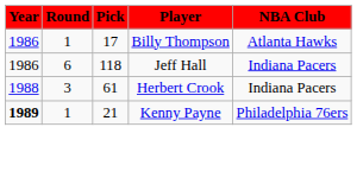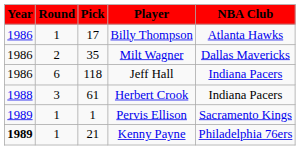 <table class="wikitable" style="text-align:center">
 <tr>
 <th style="background:red; color:black;">Year</th>
 <th style="background:red; color:black;">Round</th>
 <th style="background:red; color:black;">Pick</th>
 <th style="background:red; color:black;">Player</th>
 <th style="background:red; color:black;">NBA Club</th>
 </tr>
 <tr>
 <td><a href='#'>1986</a></td>
 <td>1</td>
 <td>17</td>
 <td><a href='#'>Billy Thompson</a></td>
 <td><a href='#'>Atlanta Hawks</a></td>
 </tr>
 <tr>
 <td>1986</td>
+<td>2</td>
+<td>35</td>
+<td><a href='#'>Milt Wagner</a></td>
+<td><a href='#'>Dallas Mavericks</a></td>
+</tr>
+<tr>
+<td>1986</td>
 <td>6</td>
 <td>118</td>
 <td>Jeff Hall</td>
 <td><a href='#'>Indiana Pacers</a></td>
 </tr>
 <tr>
 <td><a href='#'>1988</a></td>
 <td>3</td>
 <td>61</td>
 <td><a href='#'>Herbert Crook</a></td>
 <td>Indiana Pacers</td>
 </tr>
 <tr>
+<td><a href='#'>1989</a></td>
+<td>1</td>
+<td>1</td>
+<td><a href='#'>Pervis Ellison</a></td>
+<td><a href='#'>Sacramento Kings</a></td>
+</tr>
+<tr>
 <td><strong>1989</strong></td>
 <td>1</td>
 <td>21</td>
 <td><a href='#'>Kenny Payne</a></td>
 <td><a href='#'>Philadelphia 76ers</a></td>
 </tr>
 </table>
